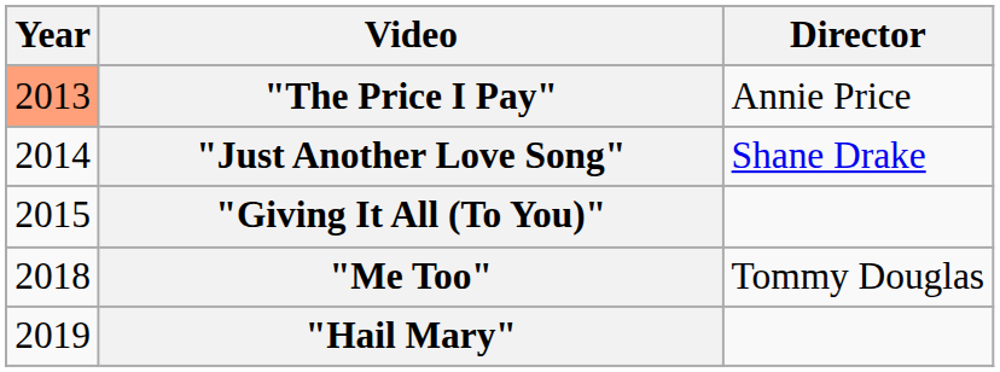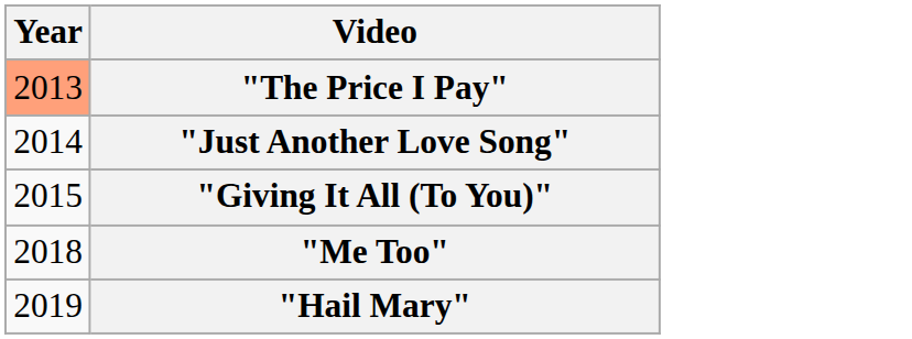 <table class="wikitable plainrowheaders">
 <tr>
 <th>Year</th>
 <th style="width:16em;">Video</th>
-<th>Director</th>
 </tr>
 <tr>
 <td style="background: lightsalmon;">2013</td>
 <th scope="row">"The Price I Pay"</th>
-<td>Annie Price</td>
 </tr>
 <tr>
 <td>2014</td>
 <th scope="row">"Just Another Love Song"</th>
-<td><a href='#'>Shane Drake</a></td>
 </tr>
 <tr>
 <td>2015</td>
 <th scope="row">"Giving It All (To You)"</th>
-<td></td>
 </tr>
 <tr>
 <td>2018</td>
 <th scope="row">"Me Too"</th>
-<td>Tommy Douglas</td>
 </tr>
 <tr>
 <td>2019</td>
 <th scope="row">"Hail Mary"</th>
-<td></td>
 </tr>
 </table>
